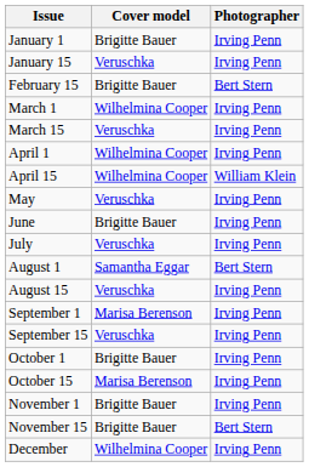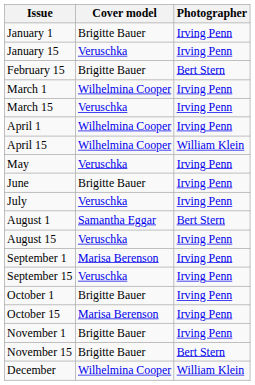 <table class="sortable wikitable">
 <tr>
 <th>Issue</th>
 <th>Cover model</th>
 <th>Photographer</th>
 </tr>
 <tr>
 <td>January 1</td>
 <td>Brigitte Bauer</td>
 <td><a href='#'>Irving Penn</a></td>
 </tr>
 <tr>
 <td>January 15</td>
 <td><a href='#'>Veruschka</a></td>
 <td><a href='#'>Irving Penn</a></td>
 </tr>
 <tr>
 <td>February 15</td>
 <td>Brigitte Bauer</td>
 <td><a href='#'>Bert Stern</a></td>
 </tr>
 <tr>
 <td>March 1</td>
 <td><a href='#'>Wilhelmina Cooper</a></td>
 <td><a href='#'>Irving Penn</a></td>
 </tr>
 <tr>
 <td>March 15</td>
 <td><a href='#'>Veruschka</a></td>
 <td><a href='#'>Irving Penn</a></td>
 </tr>
 <tr>
 <td>April 1</td>
 <td><a href='#'>Wilhelmina Cooper</a></td>
 <td><a href='#'>Irving Penn</a></td>
 </tr>
 <tr>
 <td>April 15</td>
 <td><a href='#'>Wilhelmina Cooper</a></td>
 <td><a href='#'>William Klein</a></td>
 </tr>
 <tr>
 <td>May</td>
 <td><a href='#'>Veruschka</a></td>
 <td><a href='#'>Irving Penn</a></td>
 </tr>
 <tr>
 <td>June</td>
 <td>Brigitte Bauer</td>
 <td><a href='#'>Irving Penn</a></td>
 </tr>
 <tr>
 <td>July</td>
 <td><a href='#'>Veruschka</a></td>
 <td><a href='#'>Irving Penn</a></td>
 </tr>
 <tr>
 <td>August 1</td>
 <td><a href='#'>Samantha Eggar</a></td>
 <td><a href='#'>Bert Stern</a></td>
 </tr>
 <tr>
 <td>August 15</td>
 <td><a href='#'>Veruschka</a></td>
 <td><a href='#'>Irving Penn</a></td>
 </tr>
 <tr>
 <td>September 1</td>
 <td><a href='#'>Marisa Berenson</a></td>
 <td><a href='#'>Irving Penn</a></td>
 </tr>
 <tr>
 <td>September 15</td>
 <td><a href='#'>Veruschka</a></td>
 <td><a href='#'>Irving Penn</a></td>
 </tr>
 <tr>
 <td>October 1</td>
 <td>Brigitte Bauer</td>
 <td><a href='#'>Irving Penn</a></td>
 </tr>
 <tr>
 <td>October 15</td>
 <td><a href='#'>Marisa Berenson</a></td>
 <td><a href='#'>Irving Penn</a></td>
 </tr>
 <tr>
 <td>November 1</td>
 <td>Brigitte Bauer</td>
 <td><a href='#'>Irving Penn</a></td>
 </tr>
 <tr>
 <td>November 15</td>
 <td>Brigitte Bauer</td>
 <td><a href='#'>Bert Stern</a></td>
 </tr>
 <tr>
 <td>December</td>
 <td><a href='#'>Wilhelmina Cooper</a></td>
-<td><a href='#'>Irving Penn</a></td>
+<td><a href='#'>William Klein</a></td>
 </tr>
 </table>
